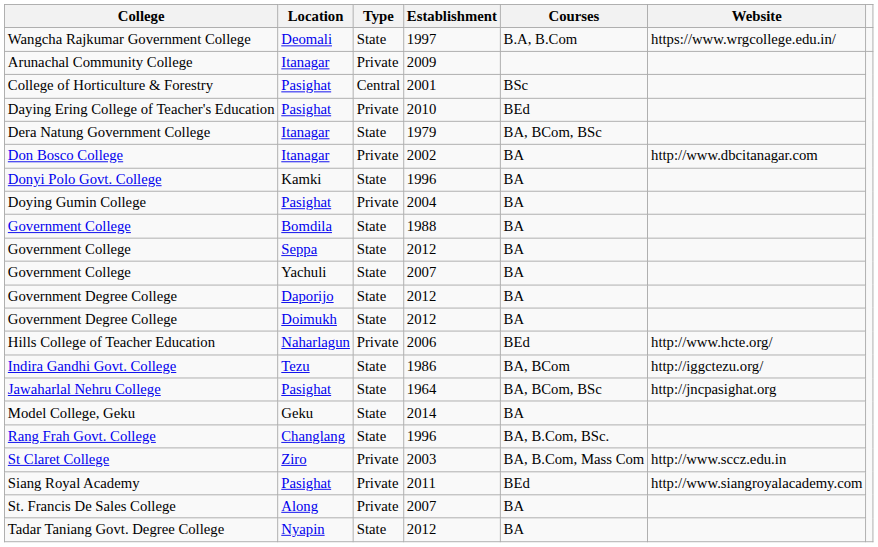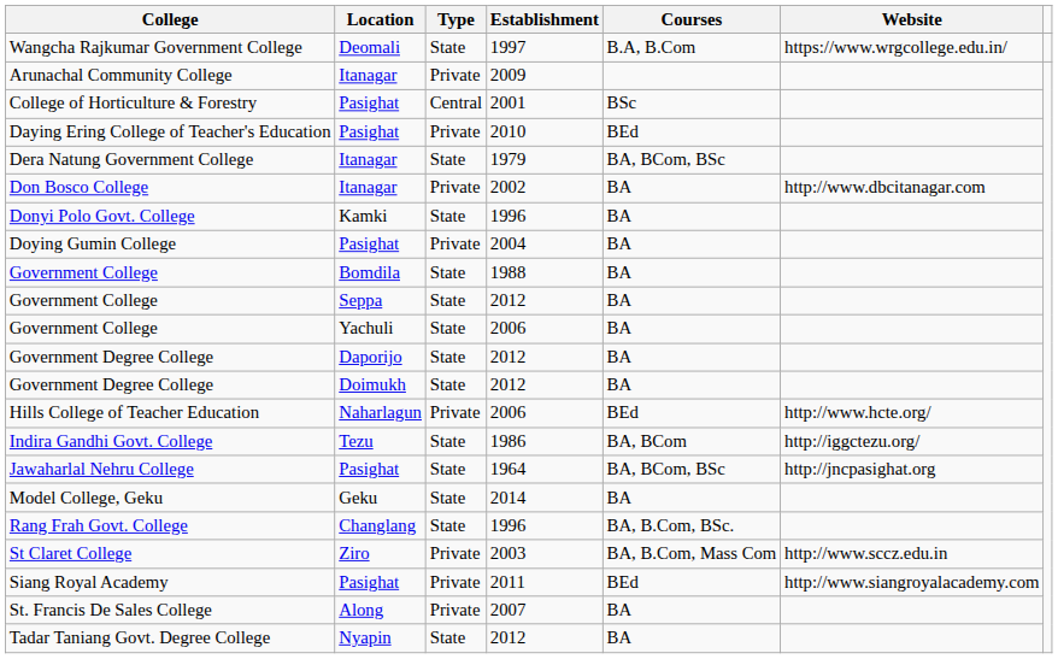 <table class="wikitable sortable">
 <tr>
 <th>College</th>
 <th>Location</th>
 <th>Type</th>
 <th>Establishment</th>
 <th>Courses</th>
 <th>Website</th>
 </tr>
 <tr>
 <td>Wangcha Rajkumar Government College</td>
 <td><a href='#'>Deomali</a></td>
 <td>State</td>
 <td>1997</td>
 <td>B.A, B.Com</td>
 <td>https://www.wrgcollege.edu.in/</td>
 <td></td>
 </tr>
 <tr>
 <td>Arunachal Community College</td>
 <td><a href='#'>Itanagar</a></td>
 <td>Private</td>
 <td>2009</td>
 <td></td>
 <td></td>
 </tr>
 <tr>
 <td>College of Horticulture & Forestry</td>
 <td><a href='#'>Pasighat</a></td>
 <td>Central</td>
 <td>2001</td>
 <td>BSc</td>
 <td></td>
 </tr>
 <tr>
 <td>Daying Ering College of Teacher's Education</td>
 <td><a href='#'>Pasighat</a></td>
 <td>Private</td>
 <td>2010</td>
 <td>BEd</td>
 <td></td>
 </tr>
 <tr>
 <td>Dera Natung Government College</td>
 <td><a href='#'>Itanagar</a></td>
 <td>State</td>
 <td>1979</td>
 <td>BA, BCom, BSc</td>
 <td></td>
 </tr>
 <tr>
 <td><a href='#'>Don Bosco College</a></td>
 <td><a href='#'>Itanagar</a></td>
 <td>Private</td>
 <td>2002</td>
 <td>BA</td>
 <td>http://www.dbcitanagar.com</td>
 </tr>
 <tr>
 <td><a href='#'>Donyi Polo Govt. College</a></td>
 <td>Kamki</td>
 <td>State</td>
 <td>1996</td>
 <td>BA</td>
 <td></td>
 </tr>
 <tr>
 <td>Doying Gumin College</td>
 <td><a href='#'>Pasighat</a></td>
 <td>Private</td>
 <td>2004</td>
 <td>BA</td>
 <td></td>
 </tr>
 <tr>
 <td><a href='#'>Government College</a></td>
 <td><a href='#'>Bomdila</a></td>
 <td>State</td>
 <td>1988</td>
 <td>BA</td>
 <td></td>
 </tr>
 <tr>
 <td>Government College</td>
 <td><a href='#'>Seppa</a></td>
 <td>State</td>
 <td>2012</td>
 <td>BA</td>
 <td></td>
 </tr>
 <tr>
 <td>Government College</td>
 <td>Yachuli</td>
 <td>State</td>
-<td>2007</td>
+<td>2006</td>
 <td>BA</td>
 <td></td>
 </tr>
 <tr>
 <td>Government Degree College</td>
 <td><a href='#'>Daporijo</a></td>
 <td>State</td>
 <td>2012</td>
 <td>BA</td>
 <td></td>
 </tr>
 <tr>
 <td>Government Degree College</td>
 <td><a href='#'>Doimukh</a></td>
 <td>State</td>
 <td>2012</td>
 <td>BA</td>
 <td></td>
 </tr>
 <tr>
 <td>Hills College of Teacher Education</td>
 <td><a href='#'>Naharlagun</a></td>
 <td>Private</td>
 <td>2006</td>
 <td>BEd</td>
 <td>http://www.hcte.org/</td>
 </tr>
 <tr>
 <td><a href='#'>Indira Gandhi Govt. College</a></td>
 <td><a href='#'>Tezu</a></td>
 <td>State</td>
 <td>1986</td>
 <td>BA, BCom</td>
 <td>http://iggctezu.org/</td>
 </tr>
 <tr>
 <td><a href='#'>Jawaharlal Nehru College</a></td>
 <td><a href='#'>Pasighat</a></td>
 <td>State</td>
 <td>1964</td>
 <td>BA, BCom, BSc</td>
 <td>http://jncpasighat.org</td>
 </tr>
 <tr>
 <td>Model College, Geku</td>
 <td>Geku</td>
 <td>State</td>
 <td>2014</td>
 <td>BA</td>
 <td></td>
 </tr>
 <tr>
 <td><a href='#'>Rang Frah Govt. College</a></td>
 <td><a href='#'>Changlang</a></td>
 <td>State</td>
 <td>1996</td>
 <td>BA, B.Com, BSc.</td>
 <td></td>
 </tr>
 <tr>
 <td><a href='#'>St Claret College</a></td>
 <td><a href='#'>Ziro</a></td>
 <td>Private</td>
 <td>2003</td>
 <td>BA, B.Com, Mass Com</td>
 <td>http://www.sccz.edu.in</td>
 </tr>
 <tr>
 <td>Siang Royal Academy</td>
 <td><a href='#'>Pasighat</a></td>
 <td>Private</td>
 <td>2011</td>
 <td>BEd</td>
 <td>http://www.siangroyalacademy.com</td>
 </tr>
 <tr>
 <td>St. Francis De Sales College</td>
 <td><a href='#'>Along</a></td>
 <td>Private</td>
 <td>2007</td>
 <td>BA</td>
 <td></td>
 </tr>
 <tr>
 <td>Tadar Taniang Govt. Degree College</td>
 <td><a href='#'>Nyapin</a></td>
 <td>State</td>
 <td>2012</td>
 <td>BA</td>
 <td></td>
 </tr>
 </table>
